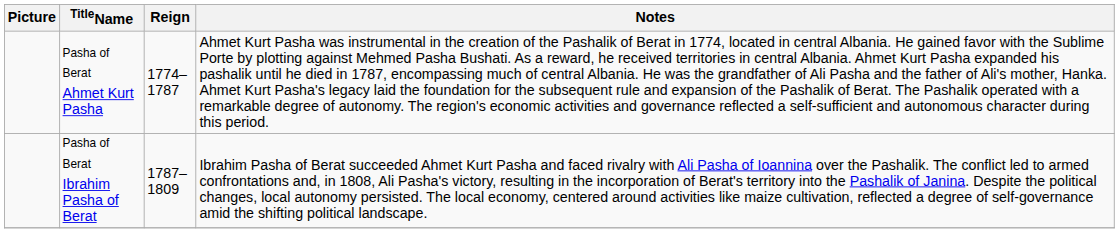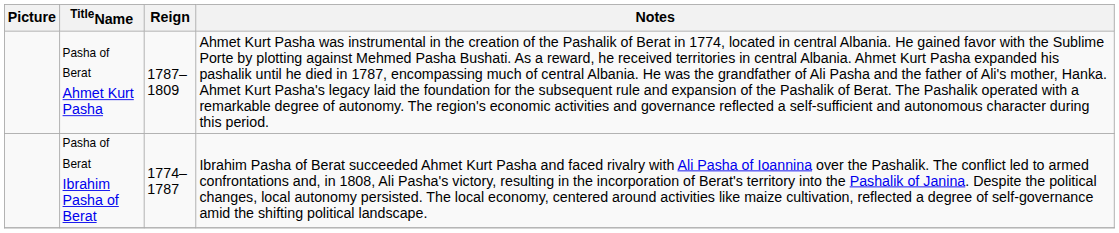 <table class="wikitable">
 <tr ->
 <th>Picture</th>
 <th><sup>Title</sup>Name</th>
 <th>Reign</th>
 <th>Notes</th>
 </tr>
 <tr ->
 <td></td>
 <td><sup>Pasha of Berat</sup><br><a href='#'>Ahmet Kurt Pasha</a></td>
-<td>1774–1787</td>
+<td>1787–1809</td>
 <td>Ahmet Kurt Pasha was instrumental in the creation of the Pashalik of Berat in 1774, located in central Albania. He gained favor with the Sublime Porte by plotting against Mehmed Pasha Bushati. As a reward, he received territories in central Albania. Ahmet Kurt Pasha expanded his pashalik until he died in 1787, encompassing much of central Albania. He was the grandfather of Ali Pasha and the father of Ali's mother, Hanka. Ahmet Kurt Pasha's legacy laid the foundation for the subsequent rule and expansion of the Pashalik of Berat. The Pashalik operated with a remarkable degree of autonomy. The region's economic activities and governance reflected a self-sufficient and autonomous character during this period.</td>
 </tr>
 <tr ->
 <td></td>
 <td><sup>Pasha of Berat</sup><br><a href='#'>Ibrahim Pasha of Berat</a></td>
-<td>1787–1809</td>
+<td>1774–1787</td>
 <td><br>Ibrahim Pasha of Berat succeeded Ahmet Kurt Pasha and faced rivalry with <a href='#'>Ali Pasha of Ioannina</a> over the Pashalik. The conflict led to armed confrontations and, in 1808, Ali Pasha's victory, resulting in the incorporation of Berat's territory into the <a href='#'>Pashalik of Janina</a>. Despite the political changes, local autonomy persisted.  The local economy, centered around activities like maize cultivation, reflected a degree of self-governance amid the shifting political landscape.</td>
 </tr>
 <tr ->
 </tr>
 </table>
